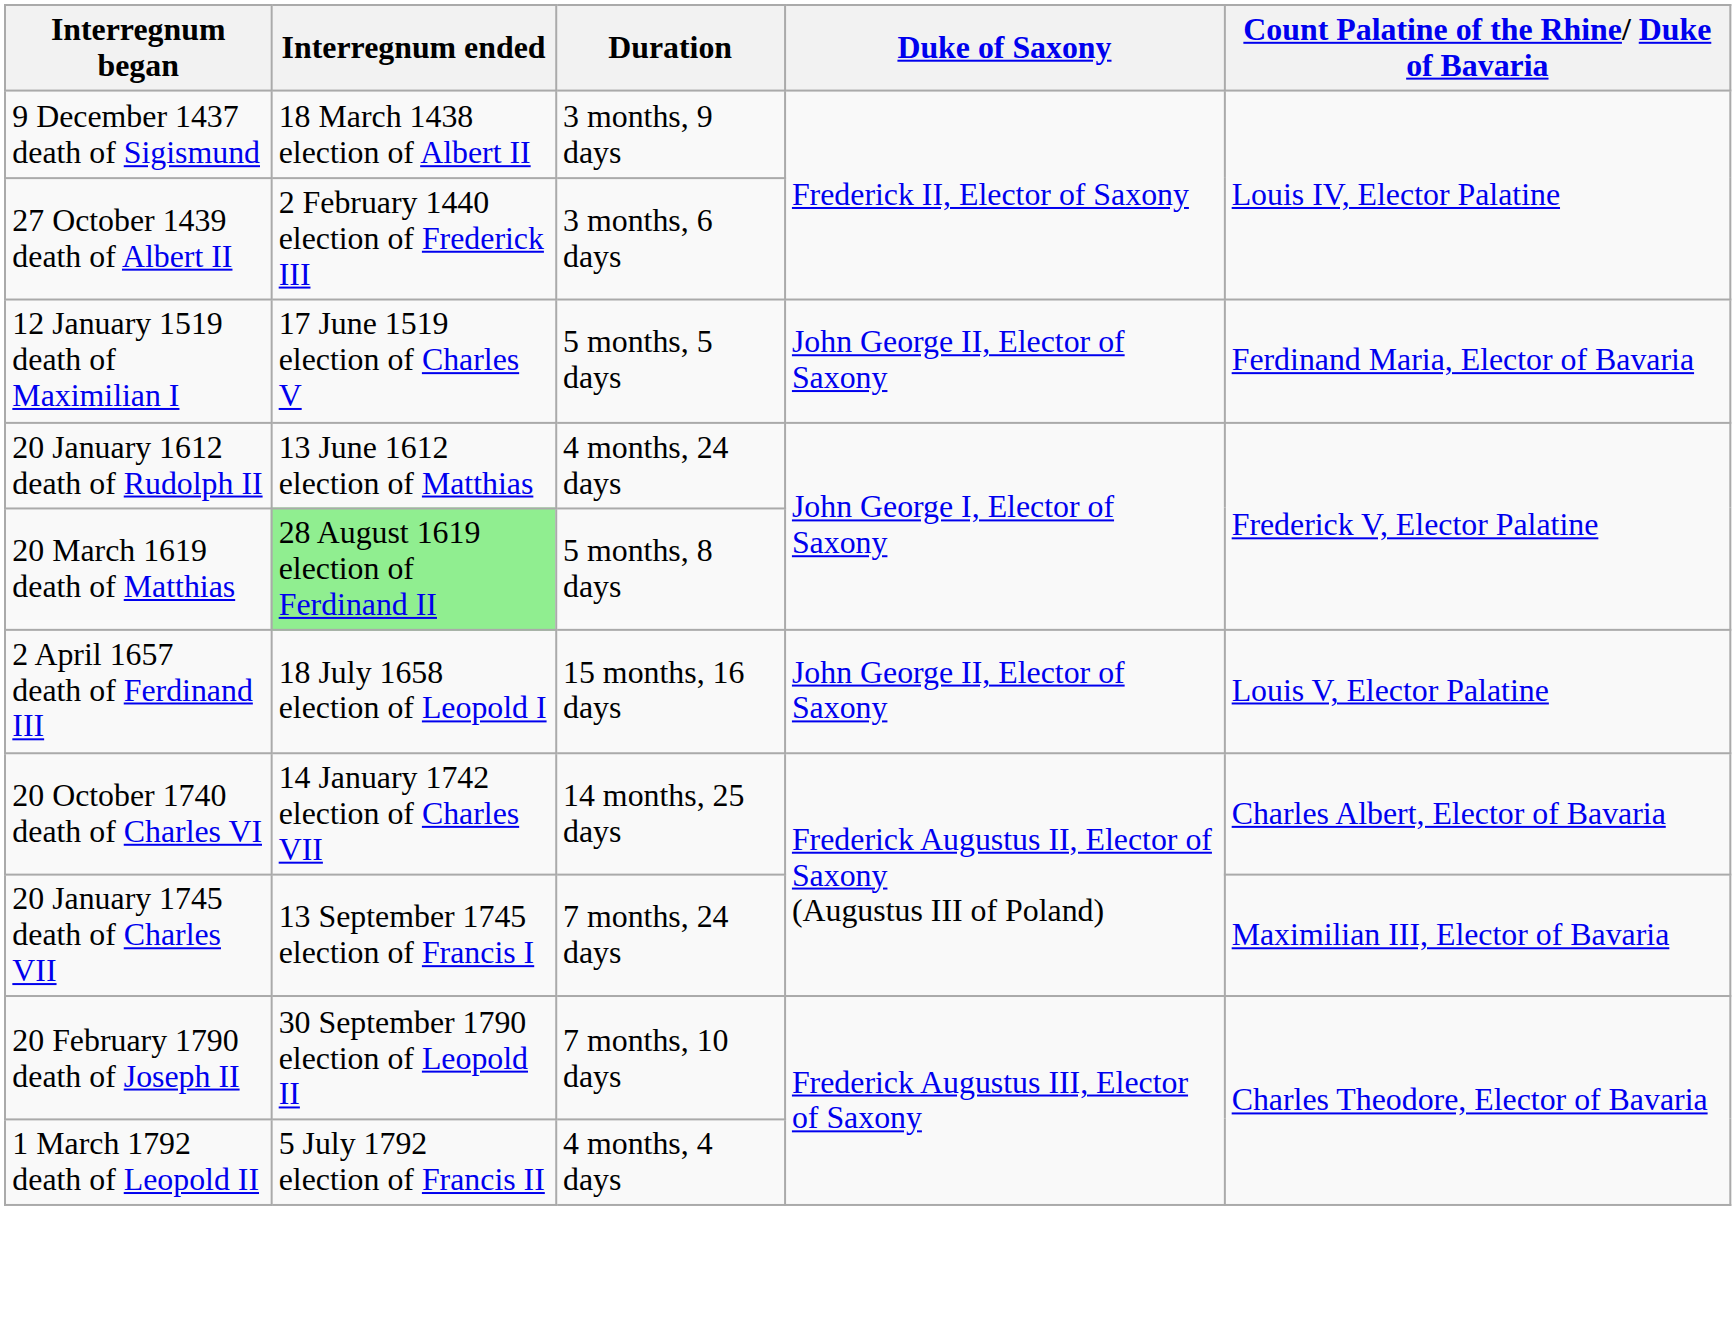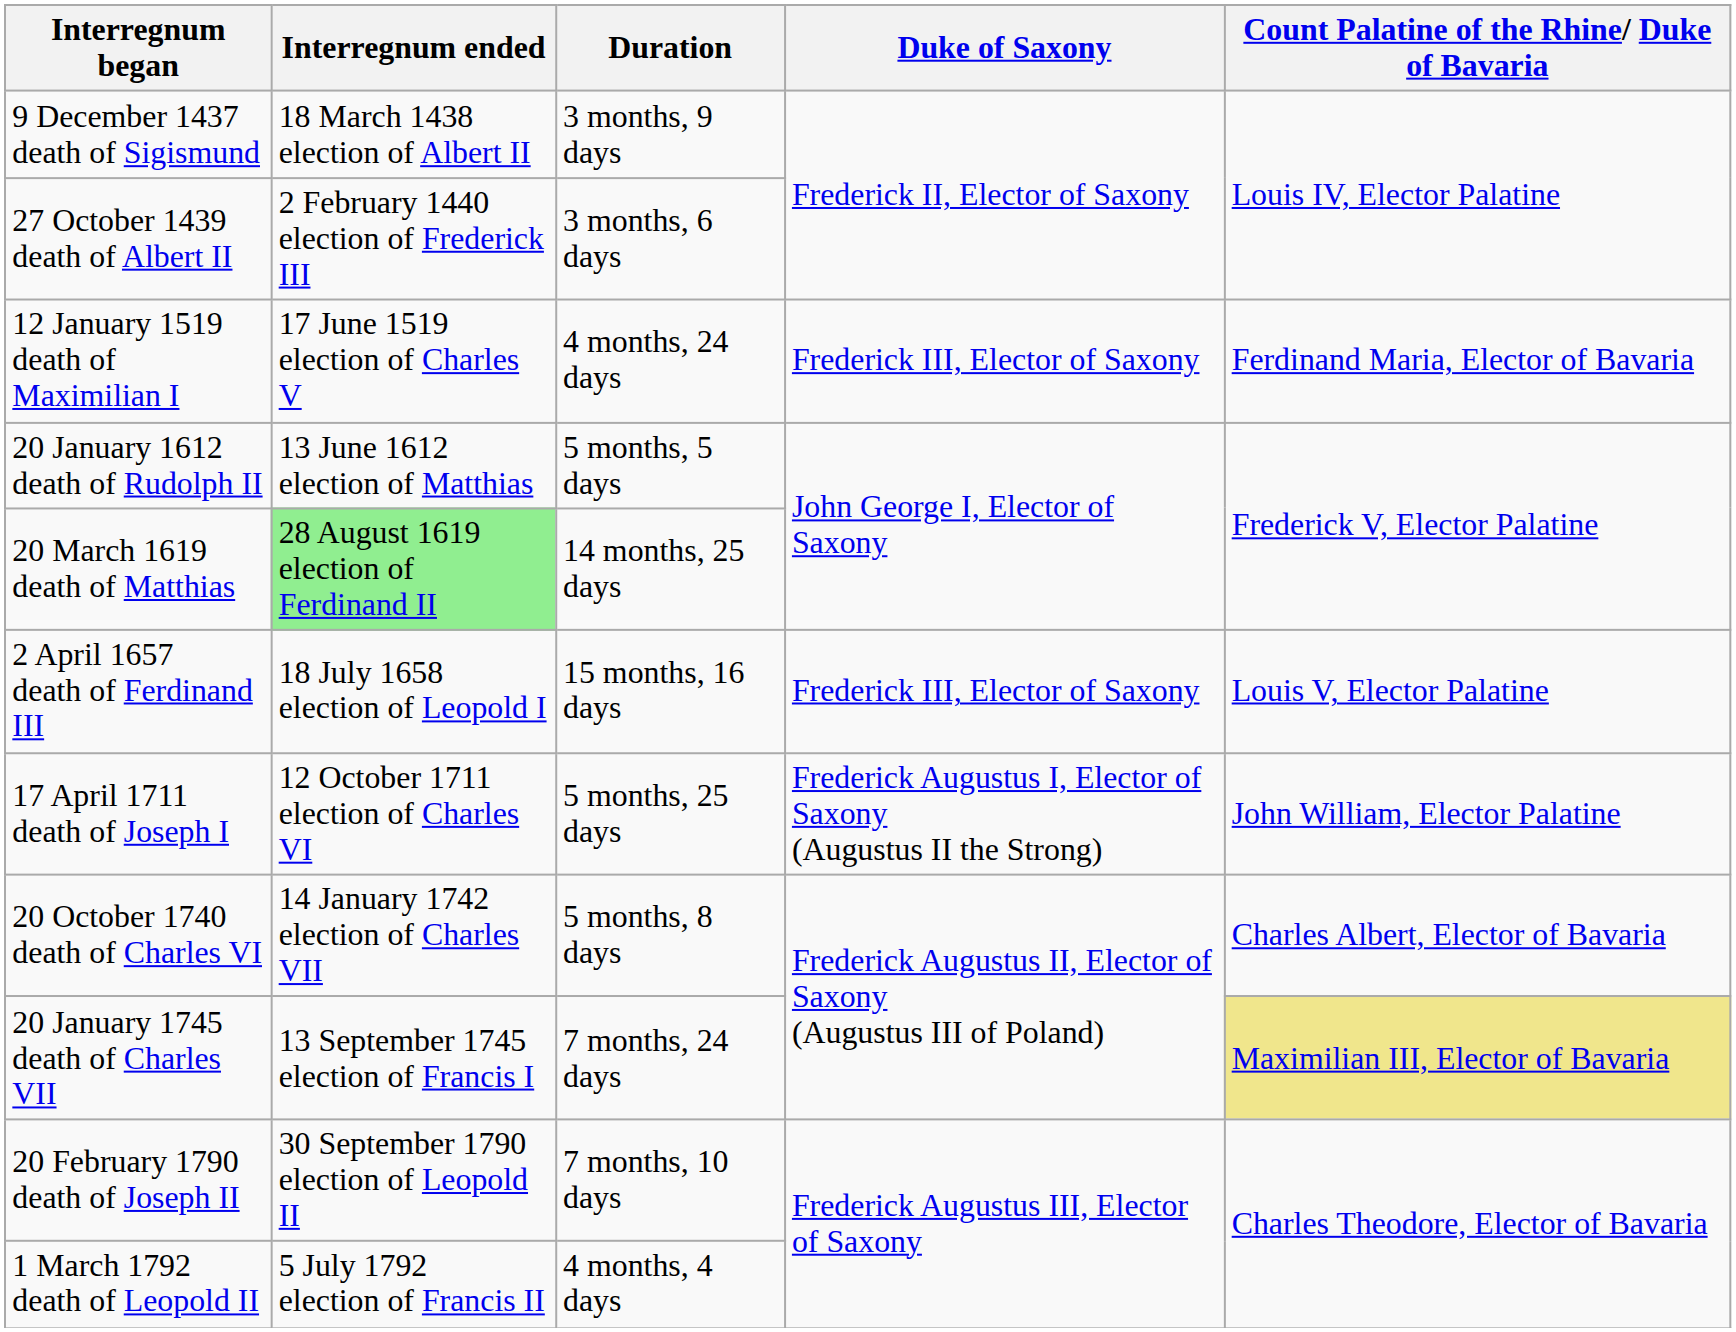 <table class="wikitable">
 <tr>
 <th scope="col">Interregnum began</th>
 <th scope="col">Interregnum ended</th>
 <th scope="col">Duration</th>
 <th scope="col"><a href='#'>Duke of Saxony</a></th>
 <th scope="col"><a href='#'>Count Palatine of the Rhine</a>/ <a href='#'>Duke of Bavaria</a></th>
 </tr>
 <tr>
 <td>9 December 1437<br>death of <a href='#'>Sigismund</a></td>
 <td>18 March 1438<br>election of <a href='#'>Albert II</a></td>
 <td>3 months, 9 days</td>
 <td rowspan="2"><a href='#'>Frederick II, Elector of Saxony</a></td>
 <td rowspan="2"><a href='#'>Louis IV, Elector Palatine</a></td>
 </tr>
 <tr>
 <td>27 October 1439<br>death of <a href='#'>Albert II</a></td>
 <td>2 February 1440<br>election of <a href='#'>Frederick III</a></td>
 <td>3 months, 6 days</td>
 </tr>
 <tr>
 <td>12 January 1519<br>death of <a href='#'>Maximilian I</a></td>
 <td>17 June 1519<br>election of <a href='#'>Charles V</a></td>
-<td>5 months, 5 days</td>
-<td><a href='#'>John George II, Elector of Saxony</a></td>
+<td>4 months, 24 days</td>
+<td><a href='#'>Frederick III, Elector of Saxony</a></td>
 <td><a href='#'>Ferdinand Maria, Elector of Bavaria</a></td>
 </tr>
 <tr>
 <td>20 January 1612<br>death of <a href='#'>Rudolph II</a></td>
 <td>13 June 1612<br>election of <a href='#'>Matthias</a></td>
-<td>4 months, 24 days</td>
+<td>5 months, 5 days</td>
 <td rowspan="2"><a href='#'>John George I, Elector of Saxony</a></td>
 <td rowspan="2"><a href='#'>Frederick V, Elector Palatine</a></td>
 </tr>
 <tr>
 <td>20 March 1619<br>death of <a href='#'>Matthias</a></td>
 <td style="background: lightgreen;">28 August 1619<br>election of <a href='#'>Ferdinand II</a></td>
-<td>5 months, 8 days</td>
+<td>14 months, 25 days</td>
 </tr>
 <tr>
 <td>2 April 1657<br>death of <a href='#'>Ferdinand III</a></td>
 <td>18 July 1658<br>election of <a href='#'>Leopold I</a></td>
 <td>15 months, 16 days</td>
-<td><a href='#'>John George II, Elector of Saxony</a></td>
+<td><a href='#'>Frederick III, Elector of Saxony</a></td>
 <td><a href='#'>Louis V, Elector Palatine</a></td>
+</tr>
+<tr>
+<td>17 April 1711<br>death of <a href='#'>Joseph I</a></td>
+<td>12 October 1711<br>election of <a href='#'>Charles VI</a></td>
+<td>5 months, 25 days</td>
+<td><a href='#'>Frederick Augustus I, Elector of Saxony</a> <br> (Augustus II the Strong)</td>
+<td><a href='#'>John William, Elector Palatine</a></td>
 </tr>
 <tr>
 <td>20 October 1740<br>death of <a href='#'>Charles VI</a></td>
 <td>14 January 1742<br>election of <a href='#'>Charles VII</a></td>
-<td>14 months, 25 days</td>
+<td>5 months, 8 days</td>
 <td rowspan="2"><a href='#'>Frederick Augustus II, Elector of Saxony</a> <br> (Augustus III of Poland)</td>
 <td><a href='#'>Charles Albert, Elector of Bavaria</a></td>
 </tr>
 <tr>
 <td>20 January 1745<br>death of <a href='#'>Charles VII</a></td>
 <td>13 September 1745<br>election of <a href='#'>Francis I</a></td>
 <td>7 months, 24 days</td>
-<td><a href='#'>Maximilian III, Elector of Bavaria</a></td>
+<td style="background: khaki;"><a href='#'>Maximilian III, Elector of Bavaria</a></td>
 </tr>
 <tr>
 <td>20 February 1790<br>death of <a href='#'>Joseph II</a></td>
 <td>30 September 1790<br>election of <a href='#'>Leopold II</a></td>
 <td>7 months, 10 days</td>
 <td rowspan="2"><a href='#'>Frederick Augustus III, Elector of Saxony</a></td>
 <td rowspan="2"><a href='#'>Charles Theodore, Elector of Bavaria</a></td>
 </tr>
 <tr>
 <td>1 March 1792<br>death of <a href='#'>Leopold II</a></td>
 <td>5 July 1792<br>election of <a href='#'>Francis II</a></td>
 <td>4 months, 4 days</td>
 </tr>
 </table>
